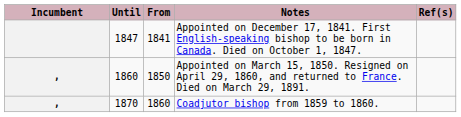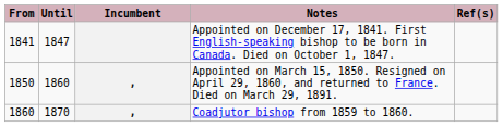 <table class="wikitable sortable plainrowheaders" style="text-align:center;">
 <tr>
+<th scope="col" style="background-color: #D4B1BB; width: 7%">From</th>
+<th scope="col" style="background-color: #D4B1BB; width: 7%">Until</th>
 <th scope="col" style="background-color: #D4B1BB; width: 25%">Incumbent</th>
-<th scope="col" style="background-color: #D4B1BB; width: 7%">Until</th>
-<th scope="col" style="background-color: #D4B1BB; width: 7%">From</th>
 <th scope="col" style="background-color: #D4B1BB; width: 60%" class="unsortable">Notes</th>
 <th scope="col" style="background-color: #D4B1BB" class="unsortable">Ref(s)</th>
 </tr>
 <tr>
+<td>1841</td>
+<td>1847</td>
 <th scope="row"></th>
-<td>1847</td>
-<td>1841</td>
 <td style="text-align:left">Appointed on December 17, 1841.  First <a href='#'>English-speaking</a> bishop to be born in <a href='#'>Canada</a>.  Died on October 1, 1847.</td>
 <td></td>
 </tr>
 <tr>
+<td>1850</td>
+<td>1860</td>
 <th scope="row">, </th>
-<td>1860</td>
-<td>1850</td>
 <td style="text-align:left">Appointed on March 15, 1850.  Resigned on April 29, 1860, and returned to <a href='#'>France</a>.  Died on March 29, 1891.</td>
 <td></td>
 </tr>
 <tr>
+<td>1860</td>
+<td>1870</td>
 <th scope="row">, </th>
-<td>1870</td>
-<td>1860</td>
 <td style="text-align:left"><a href='#'>Coadjutor bishop</a> from 1859 to 1860.</td>
 <td></td>
 </tr>
 </table>
